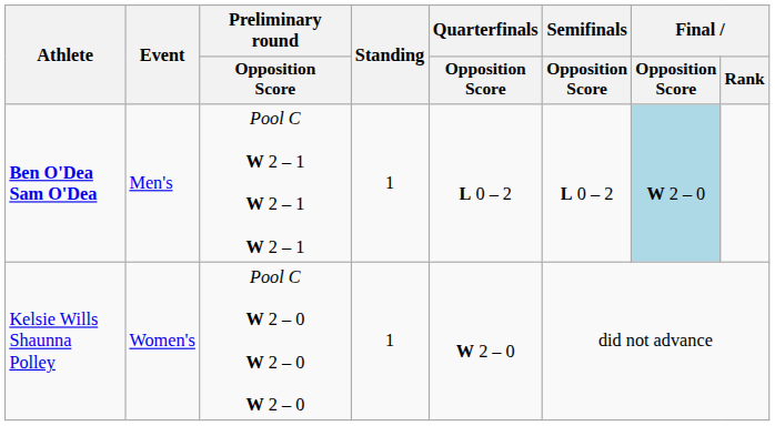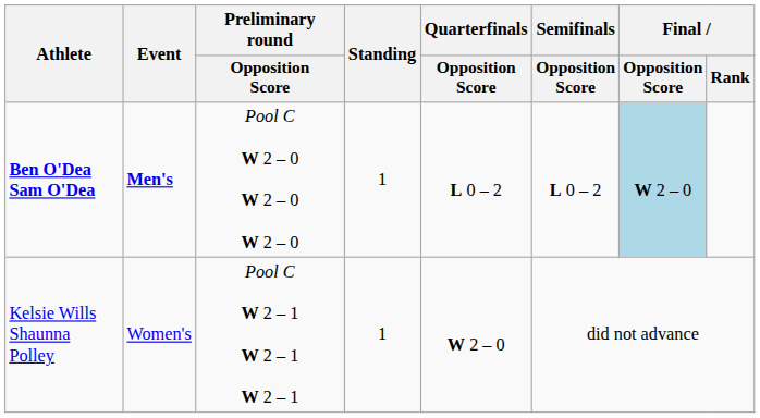 <table class=wikitable style="font-size:90%">
 <tr>
 <th rowspan="2">Athlete</th>
 <th rowspan="2">Event</th>
 <th>Preliminary round</th>
 <th rowspan="2">Standing</th>
 <th>Quarterfinals</th>
 <th>Semifinals</th>
 <th colspan=2>Final / </th>
 </tr>
 <tr style="font-size:95%">
 <th>Opposition<br>Score</th>
 <th>Opposition<br>Score</th>
 <th>Opposition<br>Score</th>
 <th>Opposition<br>Score</th>
 <th>Rank</th>
 </tr>
 <tr align=center>
 <td align=left><strong><a href='#'>Ben O'Dea</a><br><a href='#'>Sam O'Dea</a></strong></td>
-<td align=left><a href='#'>Men's</a></td>
-<td><em>Pool C</em><br><br><strong>W</strong> 2 – 1<br><br><strong>W</strong> 2 – 1<br><br><strong>W</strong> 2 – 1</td>
+<td align=left><strong><a href='#'>Men's</a></strong></td>
+<td><em>Pool C</em><br><br><strong>W</strong> 2 – 0<br><br><strong>W</strong> 2 – 0<br><br><strong>W</strong> 2 – 0</td>
 <td>1</td>
 <td><br><strong>L</strong> 0 – 2</td>
 <td><br><strong>L</strong> 0 – 2</td>
 <td style="background: lightblue;"><br><strong>W</strong> 2 – 0</td>
 <td></td>
 </tr>
 <tr align=center>
 <td align=left><a href='#'>Kelsie Wills</a><br><a href='#'>Shaunna Polley</a></td>
 <td align=left><a href='#'>Women's</a></td>
-<td><em>Pool C</em><br><br><strong>W</strong> 2 – 0<br><br><strong>W</strong> 2 – 0<br><br><strong>W</strong> 2 – 0</td>
+<td><em>Pool C</em><br><br><strong>W</strong> 2 – 1<br><br><strong>W</strong> 2 – 1<br><br><strong>W</strong> 2 – 1</td>
 <td>1</td>
 <td><br><strong>W</strong> 2 – 0</td>
 <td colspan=3>did not advance</td>
 </tr>
 </table>
